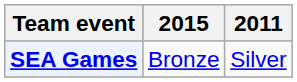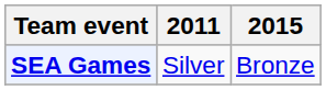 <table class="wikitable" style="font-size: 90%; text-align:center">
 <tr>
 <th>Team event</th>
+<th>2011</th>
 <th>2015</th>
-<th>2011</th>
 </tr>
 <tr>
 <td bgcolor="#ECF2FF"; align="left"><strong><a href='#'>SEA Games</a></strong></td>
+<td> <a href='#'>Silver</a></td>
 <td> <a href='#'>Bronze</a></td>
-<td> <a href='#'>Silver</a></td>
 </tr>
 </table>
